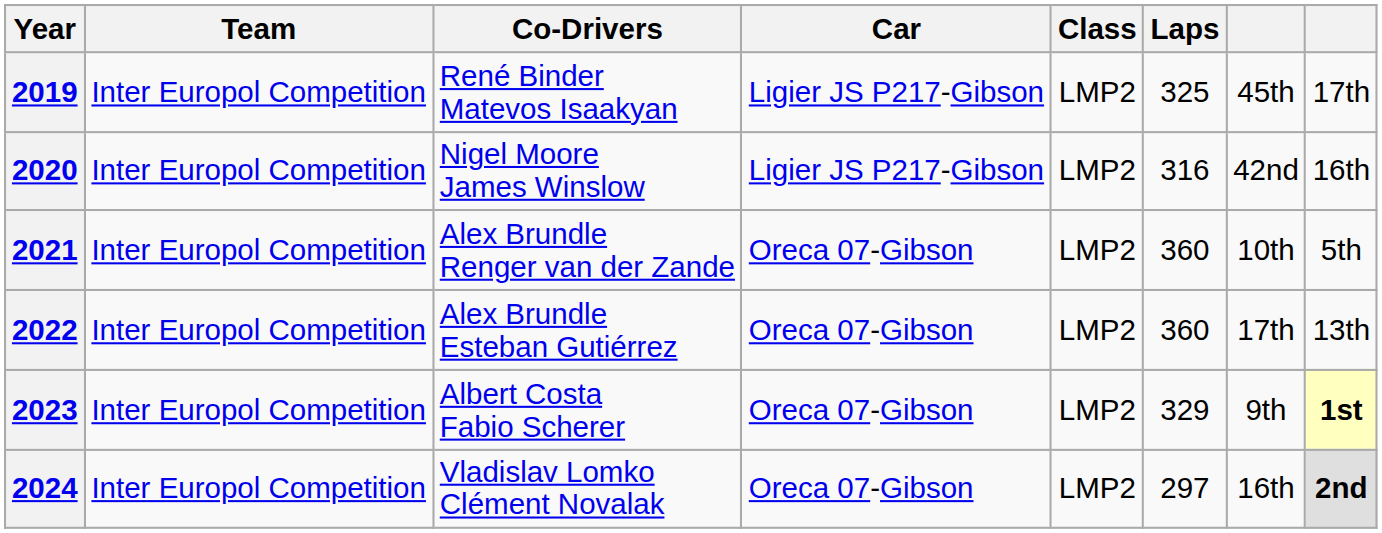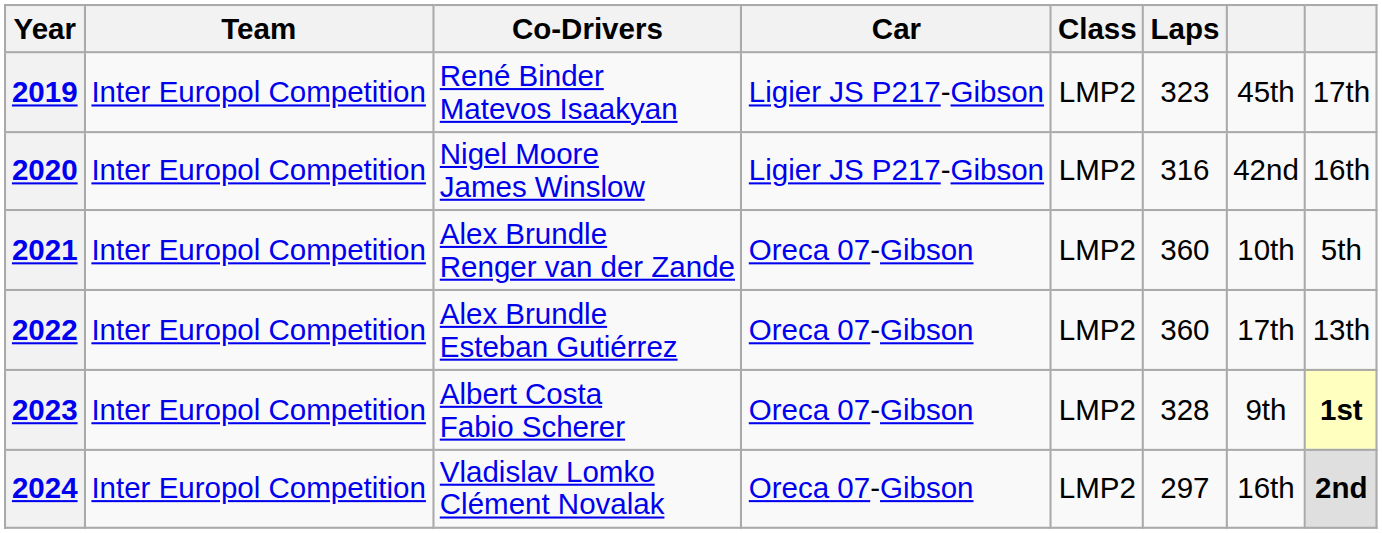 <table class="wikitable" style="text-align:center; font-size:90%">
 <tr>
 <th>Year</th>
 <th>Team</th>
 <th>Co-Drivers</th>
 <th>Car</th>
 <th>Class</th>
 <th>Laps</th>
 <th></th>
 <th></th>
 </tr>
 <tr>
 <th><a href='#'>2019</a></th>
 <td align="left"> <a href='#'>Inter Europol Competition</a></td>
 <td align="left"> <a href='#'>René Binder</a><br> <a href='#'>Matevos Isaakyan</a></td>
 <td align="left"><a href='#'>Ligier JS P217</a>-<a href='#'>Gibson</a></td>
 <td>LMP2</td>
-<td>325</td>
+<td>323</td>
 <td>45th</td>
 <td style="background:#;">17th</td>
 </tr>
 <tr>
 <th><a href='#'>2020</a></th>
 <td align="left"> <a href='#'>Inter Europol Competition</a></td>
 <td align="left"> <a href='#'>Nigel Moore</a><br> <a href='#'>James Winslow</a></td>
 <td align="left"><a href='#'>Ligier JS P217</a>-<a href='#'>Gibson</a></td>
 <td>LMP2</td>
 <td>316</td>
 <td>42nd</td>
 <td style="background:#;">16th</td>
 </tr>
 <tr>
 <th><a href='#'>2021</a></th>
 <td align="left"> <a href='#'>Inter Europol Competition</a></td>
 <td align="left"> <a href='#'>Alex Brundle</a><br> <a href='#'>Renger van der Zande</a></td>
 <td align="left"><a href='#'>Oreca 07</a>-<a href='#'>Gibson</a></td>
 <td>LMP2</td>
 <td>360</td>
 <td>10th</td>
 <td style="background:#;">5th</td>
 </tr>
 <tr>
 <th><a href='#'>2022</a></th>
 <td align="left"> <a href='#'>Inter Europol Competition</a></td>
 <td align="left"> <a href='#'>Alex Brundle</a><br> <a href='#'>Esteban Gutiérrez</a></td>
 <td align="left"><a href='#'>Oreca 07</a>-<a href='#'>Gibson</a></td>
 <td>LMP2</td>
 <td>360</td>
 <td>17th</td>
 <td style="background:#;">13th</td>
 </tr>
 <tr>
 <th><a href='#'>2023</a></th>
 <td align="left"> <a href='#'>Inter Europol Competition</a></td>
 <td align="left"> <a href='#'>Albert Costa</a><br>  <a href='#'>Fabio Scherer</a></td>
 <td align="left"><a href='#'>Oreca 07</a>-<a href='#'>Gibson</a></td>
 <td>LMP2</td>
-<td>329</td>
+<td>328</td>
 <td>9th</td>
 <td style="background:#FFFFBF;"><strong>1st</strong></td>
 </tr>
 <tr>
 <th><a href='#'>2024</a></th>
 <td align="left"> <a href='#'>Inter Europol Competition</a></td>
 <td align="left"> <a href='#'>Vladislav Lomko</a><br>  <a href='#'>Clément Novalak</a></td>
 <td align="left"><a href='#'>Oreca 07</a>-<a href='#'>Gibson</a></td>
 <td>LMP2</td>
 <td>297</td>
 <td>16th</td>
 <td style="background:#DFDFDF;"><strong>2nd</strong></td>
 </tr>
 </table>
